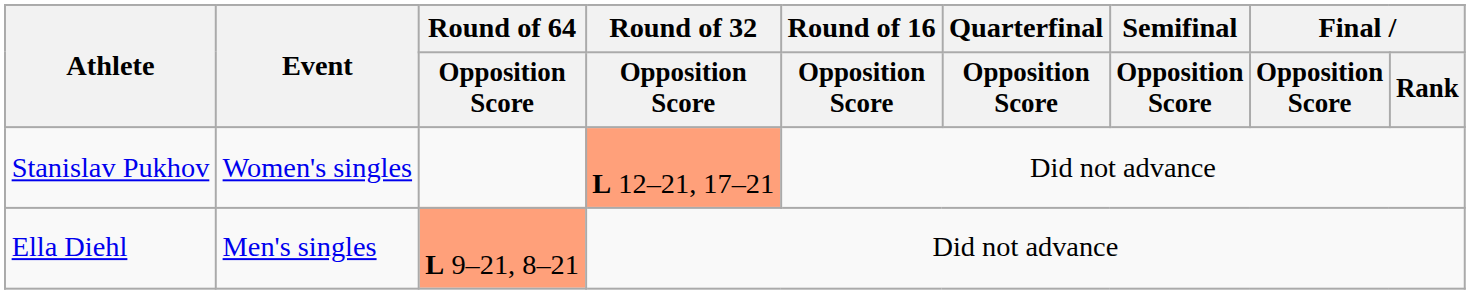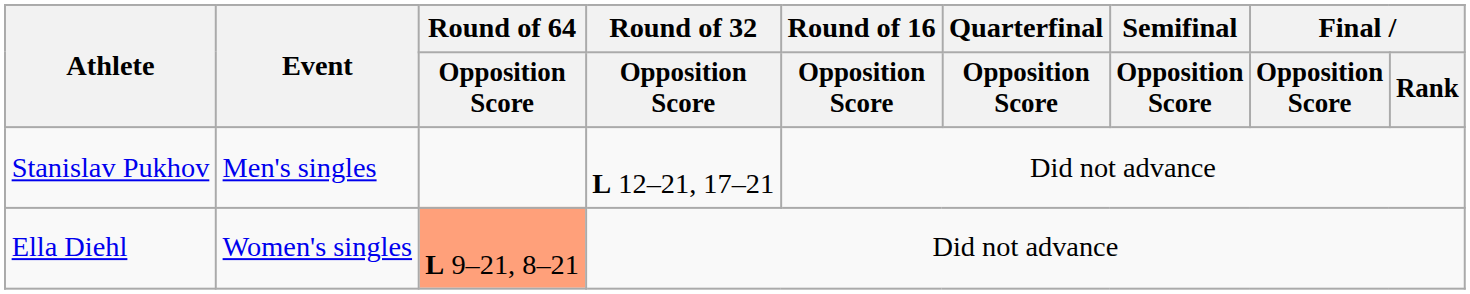 <table class=wikitable style="font-size:90%">
 <tr>
 <th rowspan="2">Athlete</th>
 <th rowspan="2">Event</th>
 <th>Round of 64</th>
 <th>Round of 32</th>
 <th>Round of 16</th>
 <th>Quarterfinal</th>
 <th>Semifinal</th>
 <th colspan=2>Final / </th>
 </tr>
 <tr style="font-size:95%">
 <th>Opposition<br>Score</th>
 <th>Opposition<br>Score</th>
 <th>Opposition<br>Score</th>
 <th>Opposition<br>Score</th>
 <th>Opposition<br>Score</th>
 <th>Opposition<br>Score</th>
 <th>Rank</th>
 </tr>
 <tr align=center>
 <td align=left><a href='#'>Stanislav Pukhov</a></td>
-<td align=left><a href='#'>Women's singles</a></td>
+<td align=left><a href='#'>Men's singles</a></td>
 <td></td>
-<td style="background: lightsalmon;"><br><strong>L</strong> 12–21, 17–21</td>
+<td><br><strong>L</strong> 12–21, 17–21</td>
 <td colspan=5>Did not advance</td>
 </tr>
 <tr align=center>
 <td align=left><a href='#'>Ella Diehl</a></td>
-<td align=left><a href='#'>Men's singles</a></td>
+<td align=left><a href='#'>Women's singles</a></td>
 <td style="background: lightsalmon;"><br><strong>L</strong> 9–21, 8–21</td>
 <td colspan=6>Did not advance</td>
 </tr>
 </table>
